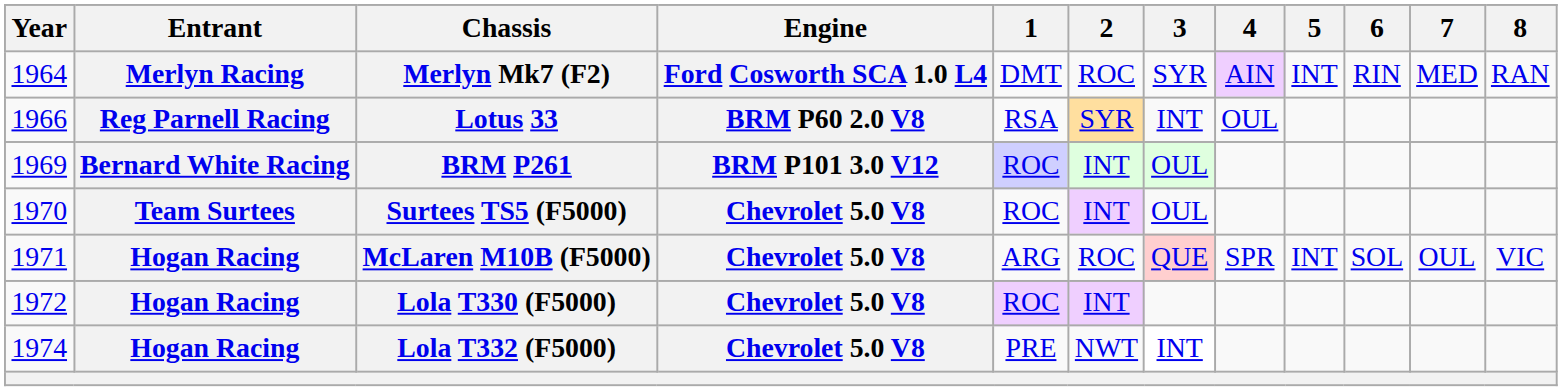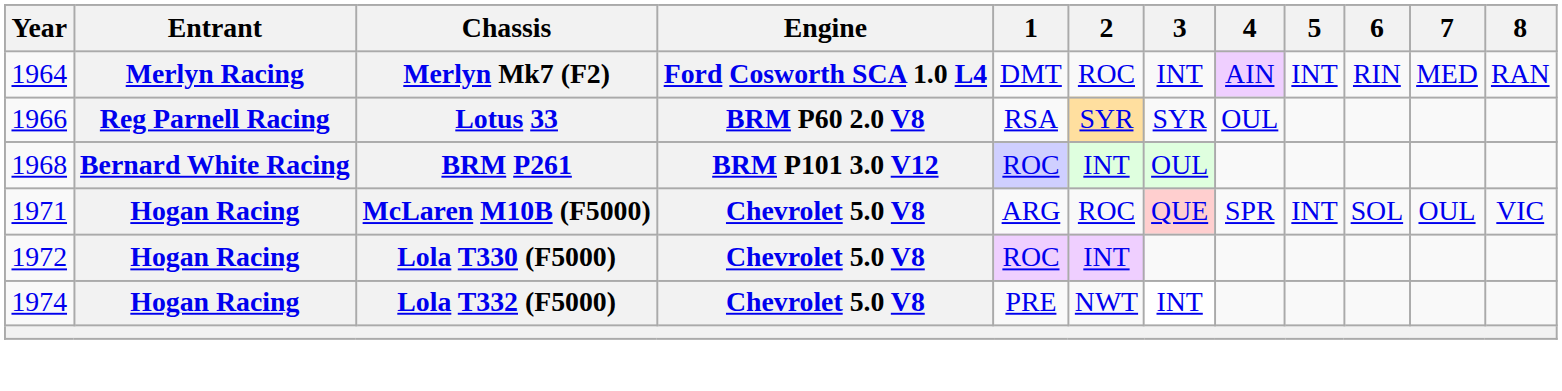 <table class="wikitable" style="text-align:center; font-size:90%">
 <tr>
 <th>Year</th>
 <th>Entrant</th>
 <th>Chassis</th>
 <th>Engine</th>
 <th>1</th>
 <th>2</th>
 <th>3</th>
 <th>4</th>
 <th>5</th>
 <th>6</th>
 <th>7</th>
 <th>8</th>
 </tr>
 <tr>
 <td><a href='#'>1964</a></td>
 <th><a href='#'>Merlyn Racing</a></th>
 <th><a href='#'>Merlyn</a> Mk7 (F2)</th>
 <th><a href='#'>Ford</a> <a href='#'>Cosworth SCA</a> 1.0 <a href='#'>L4</a></th>
 <td><a href='#'>DMT</a></td>
 <td><a href='#'>ROC</a></td>
-<td><a href='#'>SYR</a></td>
+<td><a href='#'>INT</a></td>
 <td style="background:#EFCFFF;"><a href='#'>AIN</a><br></td>
 <td><a href='#'>INT</a></td>
 <td><a href='#'>RIN</a></td>
 <td><a href='#'>MED</a></td>
 <td><a href='#'>RAN</a></td>
 </tr>
 <tr>
 <td><a href='#'>1966</a></td>
 <th><a href='#'>Reg Parnell Racing</a></th>
 <th><a href='#'>Lotus</a> <a href='#'>33</a></th>
 <th><a href='#'>BRM</a> P60 2.0 <a href='#'>V8</a></th>
 <td><a href='#'>RSA</a></td>
 <td style="background:#FFDF9F;"><a href='#'>SYR</a><br></td>
-<td><a href='#'>INT</a></td>
+<td><a href='#'>SYR</a></td>
 <td><a href='#'>OUL</a></td>
 <td></td>
 <td></td>
 <td></td>
 <td></td>
 </tr>
 <tr>
-<td><a href='#'>1969</a></td>
+<td><a href='#'>1968</a></td>
 <th><a href='#'>Bernard White Racing</a></th>
 <th><a href='#'>BRM</a> <a href='#'>P261</a></th>
 <th><a href='#'>BRM</a> P101 3.0 <a href='#'>V12</a></th>
 <td style="background:#CFCFFF;"><a href='#'>ROC</a><br></td>
 <td style="background:#DFFFDF;"><a href='#'>INT</a><br></td>
 <td style="background:#DFFFDF;"><a href='#'>OUL</a><br></td>
-<td></td>
-<td></td>
-<td></td>
-<td></td>
-<td></td>
-</tr>
-<tr>
-<td><a href='#'>1970</a></td>
-<th><a href='#'>Team Surtees</a></th>
-<th><a href='#'>Surtees</a> <a href='#'>TS5</a> (F5000)</th>
-<th><a href='#'>Chevrolet</a> 5.0 <a href='#'>V8</a></th>
-<td><a href='#'>ROC</a></td>
-<td style="background:#EFCFFF;"><a href='#'>INT</a><br></td>
-<td><a href='#'>OUL</a></td>
 <td></td>
 <td></td>
 <td></td>
 <td></td>
 <td></td>
 </tr>
 <tr>
 <td><a href='#'>1971</a></td>
 <th><a href='#'>Hogan Racing</a></th>
 <th><a href='#'>McLaren</a> <a href='#'>M10B</a> (F5000)</th>
 <th><a href='#'>Chevrolet</a> 5.0 <a href='#'>V8</a></th>
 <td><a href='#'>ARG</a></td>
 <td><a href='#'>ROC</a></td>
 <td style="background:#ffcfcf;"><a href='#'>QUE</a><br></td>
 <td><a href='#'>SPR</a></td>
 <td><a href='#'>INT</a></td>
 <td><a href='#'>SOL</a></td>
 <td><a href='#'>OUL</a></td>
 <td><a href='#'>VIC</a></td>
 </tr>
 <tr>
 <td><a href='#'>1972</a></td>
 <th><a href='#'>Hogan Racing</a></th>
 <th><a href='#'>Lola</a> <a href='#'>T330</a> (F5000)</th>
 <th><a href='#'>Chevrolet</a> 5.0 <a href='#'>V8</a></th>
 <td style="background:#EFCFFF;"><a href='#'>ROC</a><br></td>
 <td style="background:#EFCFFF;"><a href='#'>INT</a><br></td>
 <td></td>
 <td></td>
 <td></td>
 <td></td>
 <td></td>
 <td></td>
 </tr>
 <tr>
 <td><a href='#'>1974</a></td>
 <th><a href='#'>Hogan Racing</a></th>
 <th><a href='#'>Lola</a> <a href='#'>T332</a> (F5000)</th>
 <th><a href='#'>Chevrolet</a> 5.0 <a href='#'>V8</a></th>
 <td><a href='#'>PRE</a></td>
 <td><a href='#'>NWT</a></td>
 <td style="background:#ffffff;"><a href='#'>INT</a><br></td>
 <td></td>
 <td></td>
 <td></td>
 <td></td>
 <td></td>
 </tr>
 <tr>
 <th colspan="12"></th>
 </tr>
 </table>
